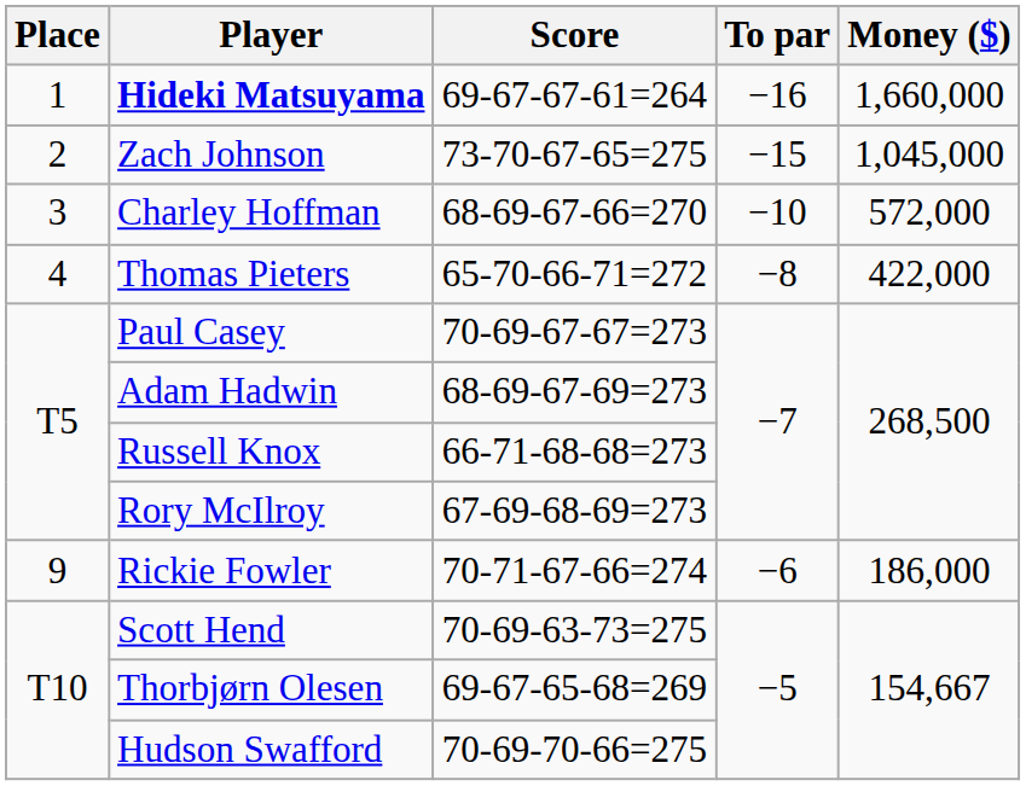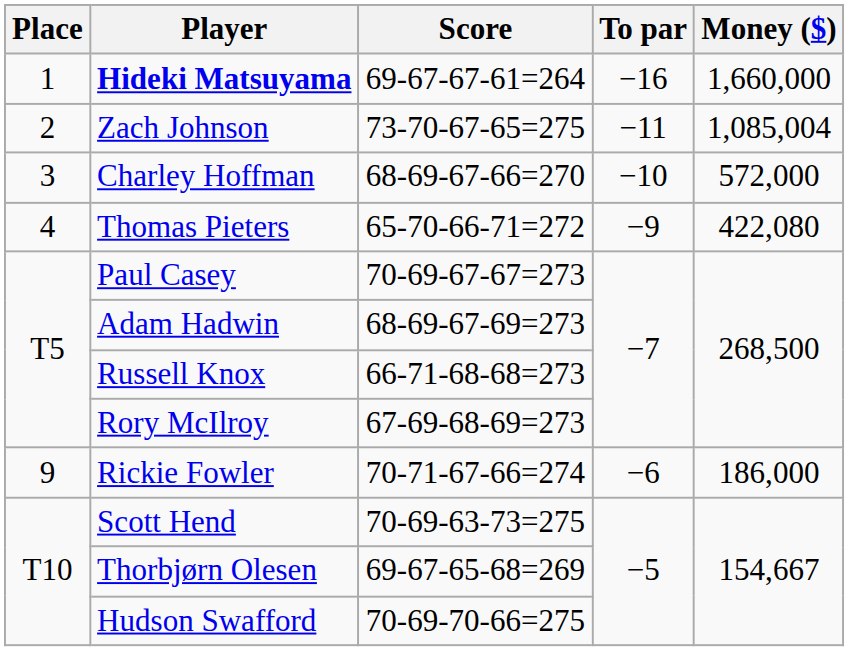 <table class="wikitable">
 <tr>
 <th>Place</th>
 <th>Player</th>
 <th>Score</th>
 <th>To par</th>
 <th>Money (<a href='#'>$</a>)</th>
 </tr>
 <tr>
 <td align=center>1</td>
 <td> <strong><a href='#'>Hideki Matsuyama</a></strong></td>
 <td>69-67-67-61=264</td>
 <td align=center>−16</td>
 <td align=center>1,660,000</td>
 </tr>
 <tr>
 <td align=center>2</td>
 <td> <a href='#'>Zach Johnson</a></td>
 <td>73-70-67-65=275</td>
-<td align=center>−15</td>
-<td align=center>1,045,000</td>
+<td align=center>−11</td>
+<td align=center>1,085,004</td>
 </tr>
 <tr>
 <td align=center>3</td>
 <td> <a href='#'>Charley Hoffman</a></td>
 <td>68-69-67-66=270</td>
 <td align=center>−10</td>
 <td align=center>572,000</td>
 </tr>
 <tr>
 <td align=center>4</td>
 <td> <a href='#'>Thomas Pieters</a></td>
 <td>65-70-66-71=272</td>
-<td align=center>−8</td>
-<td align=center>422,000</td>
+<td align=center>−9</td>
+<td align=center>422,080</td>
 </tr>
 <tr>
 <td align=center rowspan=4>T5</td>
 <td> <a href='#'>Paul Casey</a></td>
 <td>70-69-67-67=273</td>
 <td align=center rowspan=4>−7</td>
 <td align=center rowspan=4>268,500</td>
 </tr>
 <tr>
 <td> <a href='#'>Adam Hadwin</a></td>
 <td>68-69-67-69=273</td>
 </tr>
 <tr>
 <td> <a href='#'>Russell Knox</a></td>
 <td>66-71-68-68=273</td>
 </tr>
 <tr>
 <td> <a href='#'>Rory McIlroy</a></td>
 <td>67-69-68-69=273</td>
 </tr>
 <tr>
 <td align=center>9</td>
 <td> <a href='#'>Rickie Fowler</a></td>
 <td>70-71-67-66=274</td>
 <td align=center>−6</td>
 <td align=center>186,000</td>
 </tr>
 <tr>
 <td align=center rowspan=3>T10</td>
 <td> <a href='#'>Scott Hend</a></td>
 <td>70-69-63-73=275</td>
 <td align=center rowspan=3>−5</td>
 <td align=center rowspan=3>154,667</td>
 </tr>
 <tr>
 <td> <a href='#'>Thorbjørn Olesen</a></td>
 <td>69-67-65-68=269</td>
 </tr>
 <tr>
 <td> <a href='#'>Hudson Swafford</a></td>
 <td>70-69-70-66=275</td>
 </tr>
 </table>
